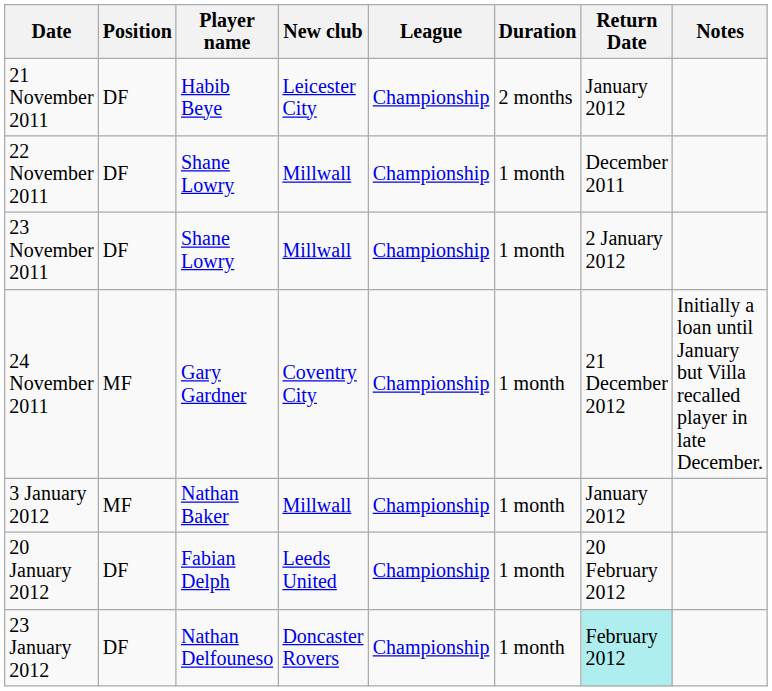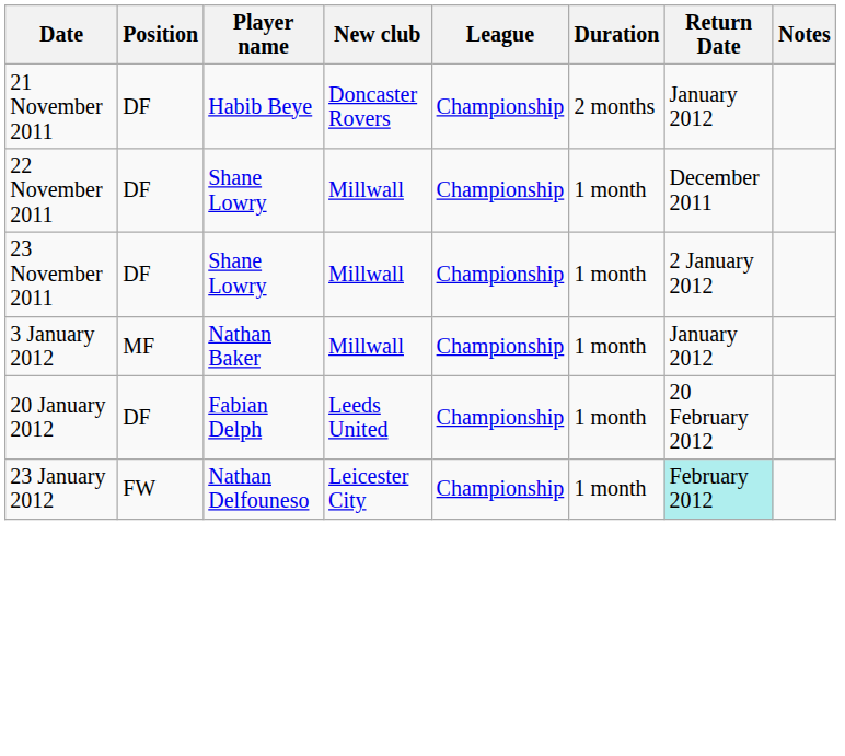 <table class="wikitable">
 <tr>
 <th>Date</th>
 <th>Position</th>
 <th>Player name</th>
 <th>New club</th>
 <th>League</th>
 <th>Duration</th>
 <th>Return Date</th>
 <th>Notes</th>
 </tr>
 <tr>
 <td>21 November 2011</td>
 <td>DF</td>
 <td> <a href='#'>Habib Beye</a></td>
-<td> <a href='#'>Leicester City</a></td>
+<td> <a href='#'>Doncaster Rovers</a></td>
 <td> <a href='#'>Championship</a></td>
 <td>2 months</td>
 <td>January 2012</td>
 <td></td>
 </tr>
 <tr>
 <td>22 November 2011</td>
 <td>DF</td>
 <td> <a href='#'>Shane Lowry</a></td>
 <td> <a href='#'>Millwall</a></td>
 <td> <a href='#'>Championship</a></td>
 <td>1 month</td>
 <td>December 2011</td>
 <td></td>
 </tr>
 <tr>
 <td>23 November 2011</td>
 <td>DF</td>
 <td> <a href='#'>Shane Lowry</a></td>
 <td> <a href='#'>Millwall</a></td>
 <td> <a href='#'>Championship</a></td>
 <td>1 month</td>
 <td>2 January 2012</td>
 <td></td>
 </tr>
 <tr>
-<td>24 November 2011</td>
-<td>MF</td>
-<td> <a href='#'>Gary Gardner</a></td>
-<td> <a href='#'>Coventry City</a></td>
-<td> <a href='#'>Championship</a></td>
-<td>1 month</td>
-<td>21 December 2012</td>
-<td>Initially a loan until January but Villa recalled player in late December.</td>
-</tr>
-<tr>
 <td>3 January 2012</td>
 <td>MF</td>
 <td> <a href='#'>Nathan Baker</a></td>
 <td> <a href='#'>Millwall</a></td>
 <td> <a href='#'>Championship</a></td>
 <td>1 month</td>
 <td>January 2012</td>
 <td></td>
 </tr>
 <tr>
 <td>20 January 2012</td>
 <td>DF</td>
 <td> <a href='#'>Fabian Delph</a></td>
 <td> <a href='#'>Leeds United</a></td>
 <td> <a href='#'>Championship</a></td>
 <td>1 month</td>
 <td>20 February 2012</td>
 <td></td>
 </tr>
 <tr>
 <td>23 January 2012</td>
-<td>DF</td>
+<td>FW</td>
 <td> <a href='#'>Nathan Delfouneso</a></td>
-<td> <a href='#'>Doncaster Rovers</a></td>
+<td> <a href='#'>Leicester City</a></td>
 <td> <a href='#'>Championship</a></td>
 <td>1 month</td>
 <td style="background: paleturquoise;">February 2012</td>
 <td></td>
 </tr>
 </table>
